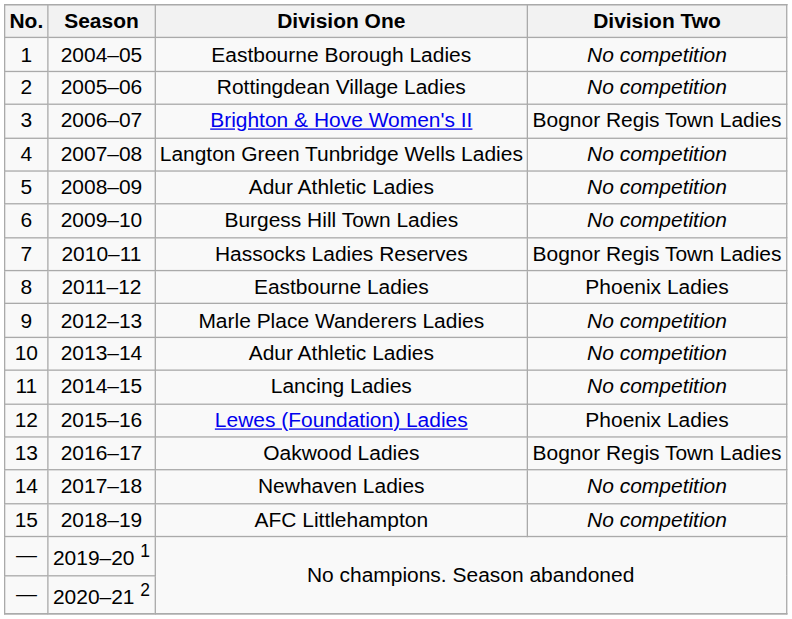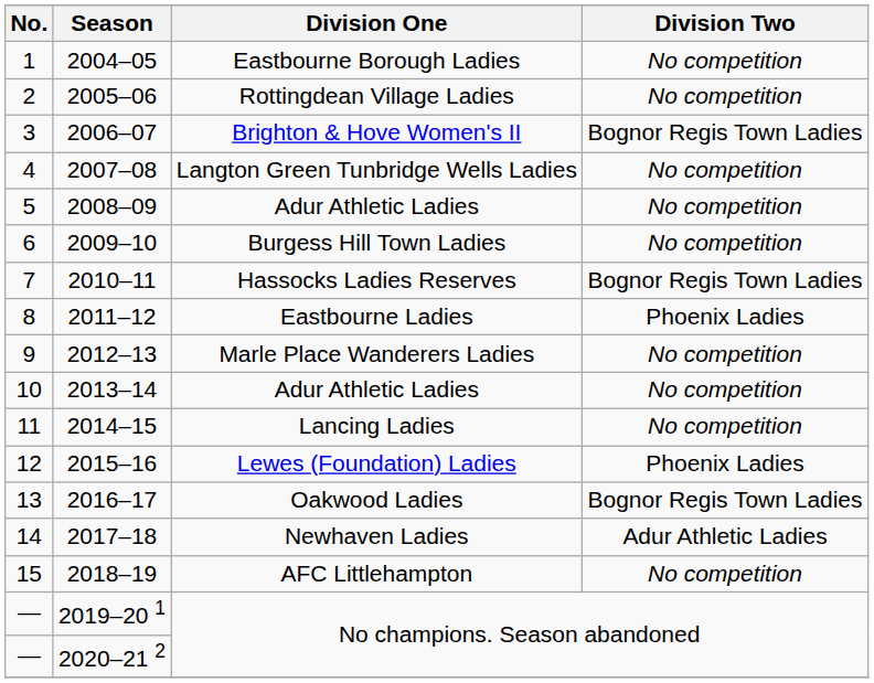 <table class="wikitable" style="text-align: center">
 <tr>
 </tr>
 <tr>
 <th>No.</th>
 <th>Season</th>
 <th>Division One</th>
 <th>Division Two</th>
 </tr>
 <tr>
 <td align=center>1</td>
 <td>2004–05</td>
 <td>Eastbourne Borough Ladies</td>
 <td><em>No competition</em></td>
 </tr>
 <tr>
 <td align=center>2</td>
 <td>2005–06</td>
 <td>Rottingdean Village Ladies</td>
 <td><em>No competition</em></td>
 </tr>
 <tr>
 <td align=center>3</td>
 <td>2006–07</td>
 <td><a href='#'>Brighton & Hove Women's II</a></td>
 <td>Bognor Regis Town Ladies</td>
 </tr>
 <tr>
 <td align=center>4</td>
 <td>2007–08</td>
 <td>Langton Green Tunbridge Wells Ladies</td>
 <td><em>No competition</em></td>
 </tr>
 <tr>
 <td align=center>5</td>
 <td>2008–09</td>
 <td>Adur Athletic Ladies</td>
 <td><em>No competition</em></td>
 </tr>
 <tr>
 <td align=center>6</td>
 <td>2009–10</td>
 <td>Burgess Hill Town Ladies</td>
 <td><em>No competition</em></td>
 </tr>
 <tr>
 <td align=center>7</td>
 <td>2010–11</td>
 <td>Hassocks Ladies Reserves</td>
 <td>Bognor Regis Town Ladies</td>
 </tr>
 <tr>
 <td align=center>8</td>
 <td>2011–12</td>
 <td>Eastbourne Ladies</td>
 <td>Phoenix Ladies</td>
 </tr>
 <tr>
 <td align=center>9</td>
 <td>2012–13</td>
 <td>Marle Place Wanderers Ladies</td>
 <td><em>No competition</em></td>
 </tr>
 <tr>
 <td align=center>10</td>
 <td>2013–14</td>
 <td>Adur Athletic Ladies</td>
 <td><em>No competition</em></td>
 </tr>
 <tr>
 <td align=center>11</td>
 <td>2014–15</td>
 <td>Lancing Ladies</td>
 <td><em>No competition</em></td>
 </tr>
 <tr>
 <td align=center>12</td>
 <td>2015–16</td>
 <td><a href='#'>Lewes (Foundation) Ladies</a></td>
 <td>Phoenix Ladies</td>
 </tr>
 <tr>
 <td align=center>13</td>
 <td>2016–17</td>
 <td>Oakwood Ladies</td>
 <td>Bognor Regis Town Ladies</td>
 </tr>
 <tr>
 <td align=center>14</td>
 <td>2017–18</td>
 <td>Newhaven Ladies</td>
-<td><em>No competition</em></td>
+<td>Adur Athletic Ladies</td>
 </tr>
 <tr>
 <td align=center>15</td>
 <td>2018–19</td>
 <td>AFC Littlehampton</td>
 <td><em>No competition</em></td>
 </tr>
 <tr>
 <td align=center>—</td>
 <td>2019–20 <sup>1</sup></td>
 <td rowspan="2" colspan="2">No champions. Season abandoned</td>
 </tr>
 <tr>
 <td align=center>—</td>
 <td>2020–21 <sup>2</sup></td>
 </tr>
 <tr>
 </tr>
 </table>
